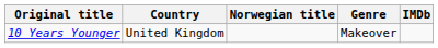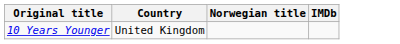 <table class="wikitable">
 <tr>
 <th>Original title</th>
 <th>Country</th>
 <th>Norwegian title</th>
-<th>Genre</th>
 <th>IMDb</th>
 </tr>
 <tr>
 <td><em><a href='#'>10 Years Younger</a></em></td>
 <td>United Kingdom</td>
 <td></td>
-<td>Makeover</td>
 <td></td>
 </tr>
 </table>
